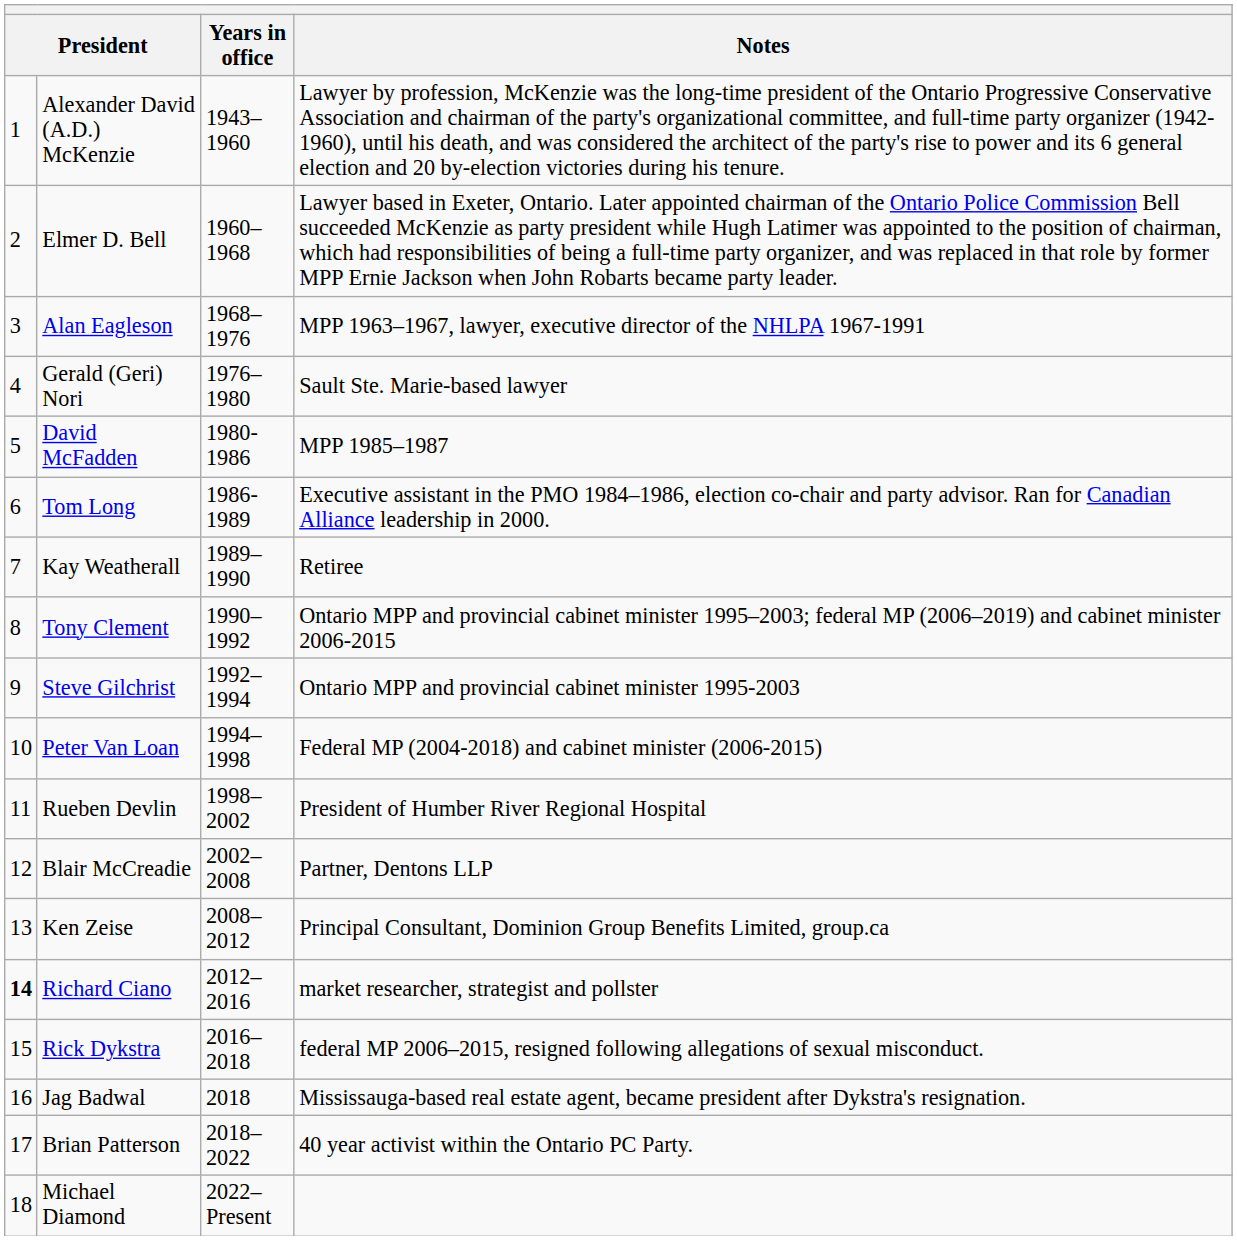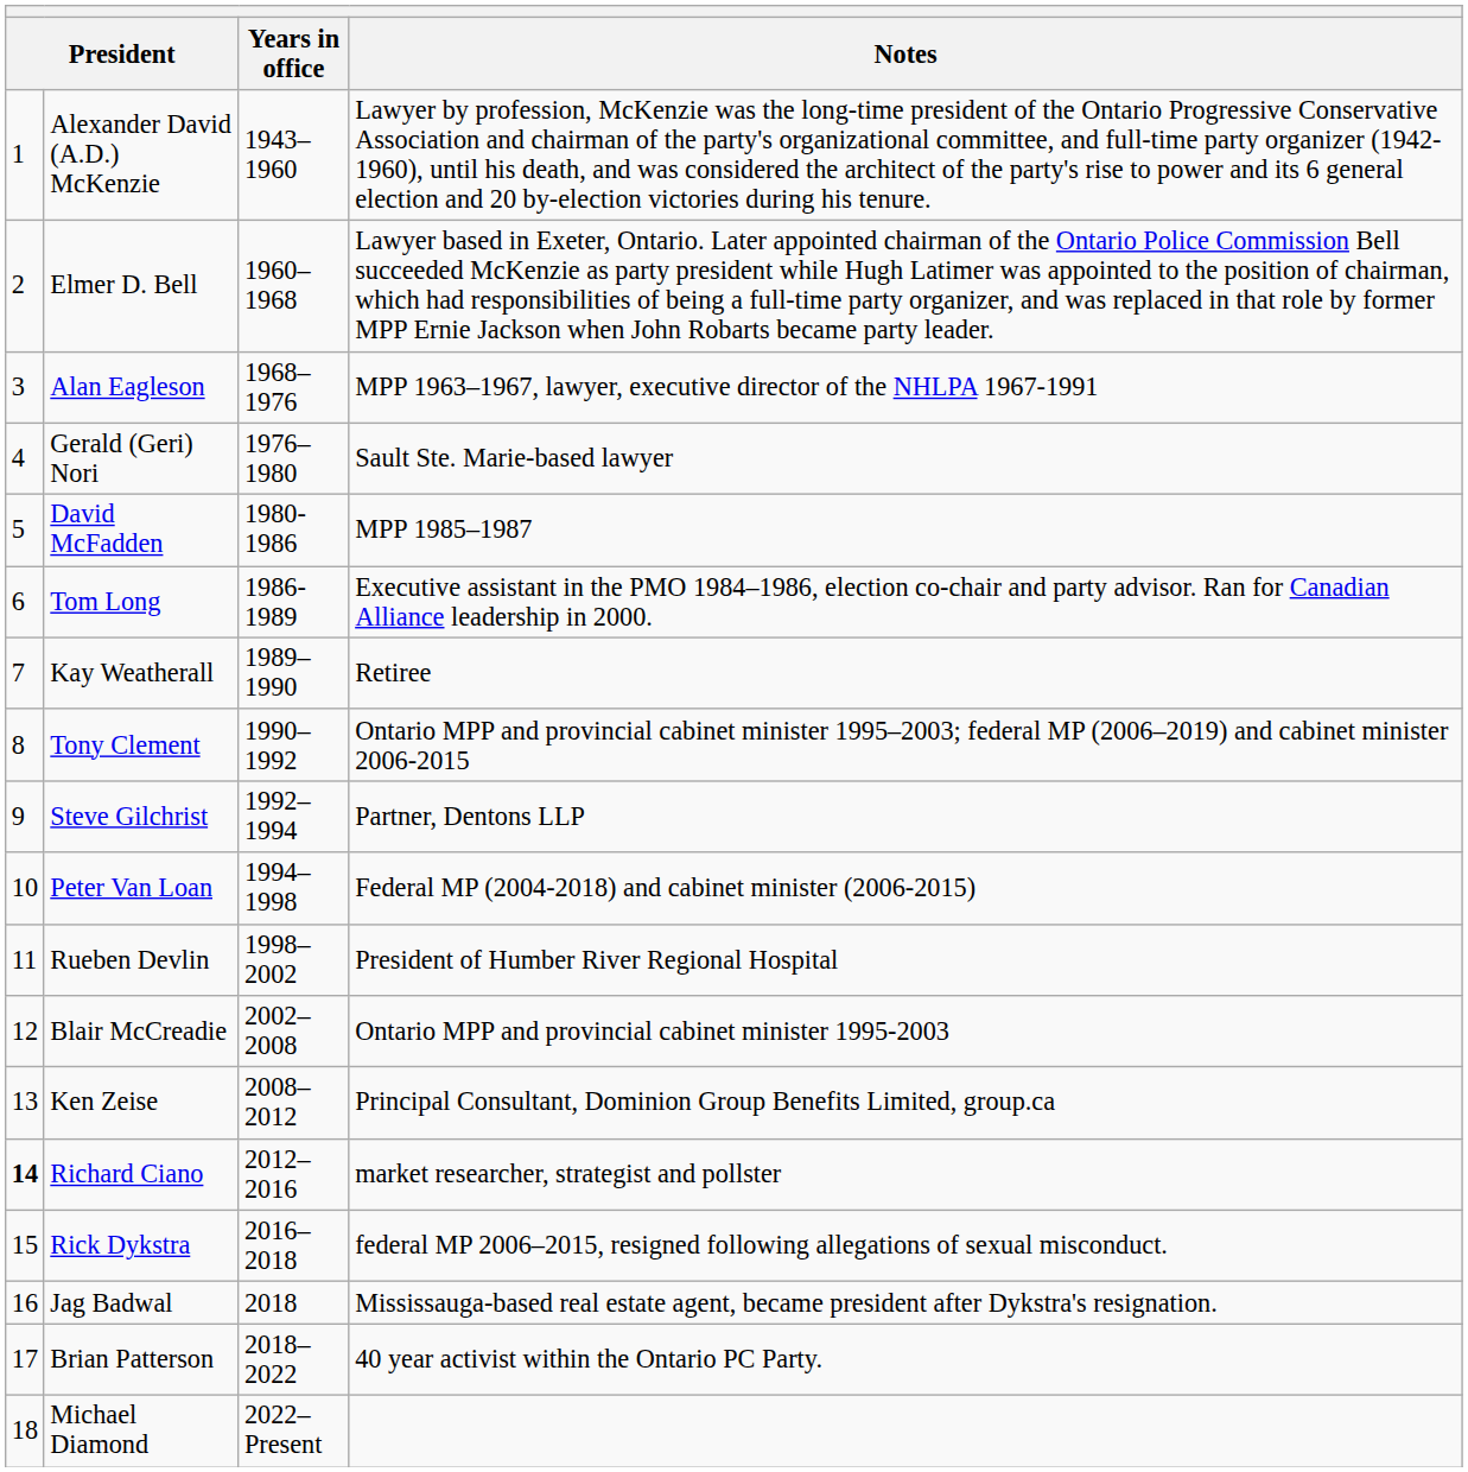 <table class="wikitable" style=width:100%;>
 <tr>
 <th colspan="4"></th>
 </tr>
 <tr>
 <th colspan="2">President</th>
 <th>Years in office</th>
 <th>Notes</th>
 </tr>
 <tr>
 <td>1</td>
 <td>Alexander David (A.D.) McKenzie</td>
 <td>1943–1960</td>
 <td>Lawyer by profession, McKenzie was the long-time president of the Ontario Progressive Conservative Association and chairman of the party's organizational committee, and full-time party organizer (1942-1960), until his death, and was considered the architect of the party's rise to power and its 6 general election and 20 by-election victories during his tenure.</td>
 </tr>
 <tr>
 <td>2</td>
 <td>Elmer D. Bell</td>
 <td>1960–1968</td>
 <td>Lawyer based in Exeter, Ontario. Later appointed chairman of the <a href='#'>Ontario Police Commission</a> Bell succeeded McKenzie as party president while Hugh Latimer was appointed to the position of chairman, which had responsibilities of being a full-time party organizer, and was replaced in that role by former MPP Ernie Jackson when John Robarts became party leader.</td>
 </tr>
 <tr>
 <td>3</td>
 <td><a href='#'>Alan Eagleson</a></td>
 <td>1968–1976</td>
 <td>MPP 1963–1967, lawyer, executive director of the <a href='#'>NHLPA</a> 1967-1991</td>
 </tr>
 <tr>
 <td>4</td>
 <td>Gerald (Geri) Nori</td>
 <td>1976–1980</td>
 <td>Sault Ste. Marie-based lawyer</td>
 </tr>
 <tr>
 <td>5</td>
 <td><a href='#'>David McFadden</a></td>
 <td>1980-1986</td>
 <td>MPP 1985–1987</td>
 </tr>
 <tr>
 <td>6</td>
 <td><a href='#'>Tom Long</a></td>
 <td>1986-1989</td>
 <td>Executive assistant in the PMO 1984–1986, election co-chair and party advisor. Ran for <a href='#'>Canadian Alliance</a> leadership in 2000.</td>
 </tr>
 <tr>
 <td>7</td>
 <td>Kay Weatherall</td>
 <td>1989–1990</td>
 <td>Retiree</td>
 </tr>
 <tr>
 <td>8</td>
 <td><a href='#'>Tony Clement</a></td>
 <td>1990–1992</td>
 <td>Ontario MPP and provincial cabinet minister 1995–2003; federal MP (2006–2019) and cabinet minister 2006-2015 </td>
 </tr>
 <tr>
 <td>9</td>
 <td><a href='#'>Steve Gilchrist</a></td>
 <td>1992–1994</td>
-<td>Ontario MPP and provincial cabinet minister 1995-2003</td>
+<td>Partner, Dentons LLP</td>
 </tr>
 <tr>
 <td>10</td>
 <td><a href='#'>Peter Van Loan</a></td>
 <td>1994–1998</td>
 <td>Federal MP (2004-2018) and cabinet minister (2006-2015)</td>
 </tr>
 <tr>
 <td>11</td>
 <td>Rueben Devlin</td>
 <td>1998–2002</td>
 <td>President of Humber River Regional Hospital</td>
 </tr>
 <tr>
 <td>12</td>
 <td>Blair McCreadie</td>
 <td>2002–2008</td>
-<td>Partner, Dentons LLP</td>
+<td>Ontario MPP and provincial cabinet minister 1995-2003</td>
 </tr>
 <tr>
 <td>13</td>
 <td>Ken Zeise</td>
 <td>2008–2012</td>
 <td>Principal Consultant, Dominion Group Benefits Limited, group.ca</td>
 </tr>
 <tr>
 <td><strong>14</strong></td>
 <td><a href='#'>Richard Ciano</a></td>
 <td>2012–2016</td>
 <td>market researcher, strategist and pollster</td>
 </tr>
 <tr>
 <td>15</td>
 <td><a href='#'>Rick Dykstra</a></td>
 <td>2016–2018</td>
 <td>federal MP 2006–2015, resigned following allegations of sexual misconduct.</td>
 </tr>
 <tr>
 <td>16</td>
 <td>Jag Badwal</td>
 <td>2018</td>
 <td>Mississauga-based real estate agent, became president after Dykstra's resignation.</td>
 </tr>
 <tr>
 <td>17</td>
 <td>Brian Patterson</td>
 <td>2018–2022</td>
 <td>40 year activist within the Ontario PC Party.</td>
 </tr>
 <tr>
 <td>18</td>
 <td>Michael Diamond</td>
 <td>2022–Present</td>
 <td></td>
 </tr>
 </table>
